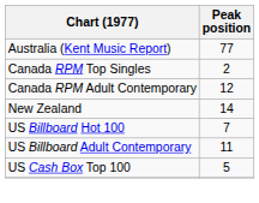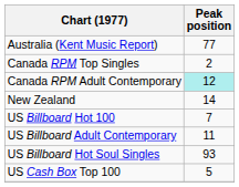 <table class="wikitable sortable">
 <tr>
 <th>Chart (1977)</th>
 <th>Peak<br>position</th>
 </tr>
 <tr>
 <td>Australia (<a href='#'>Kent Music Report</a>)</td>
 <td style="text-align:center;">77</td>
 </tr>
 <tr>
 <td>Canada <em><a href='#'>RPM</a></em> Top Singles</td>
 <td style="text-align:center;">2</td>
 </tr>
 <tr>
 <td>Canada <em>RPM</em> Adult Contemporary</td>
-<td style="text-align:center;">12</td>
+<td style="background: paleturquoise; text-align:center;">12</td>
 </tr>
 <tr>
 <td>New Zealand </td>
 <td style="text-align:center;">14</td>
 </tr>
 <tr>
 <td>US <em><a href='#'>Billboard</a></em> <a href='#'>Hot 100</a></td>
 <td style="text-align:center;">7</td>
 </tr>
 <tr>
 <td>US <em>Billboard</em> <a href='#'>Adult Contemporary</a></td>
 <td style="text-align:center;">11</td>
 </tr>
 <tr>
+<td>US <em>Billboard</em> <a href='#'>Hot Soul Singles</a></td>
+<td style="text-align:center;">93</td>
+</tr>
+<tr>
 <td>US <em><a href='#'>Cash Box</a></em> Top 100</td>
 <td style="text-align:center;">5</td>
 </tr>
 <tr>
 </tr>
 </table>
